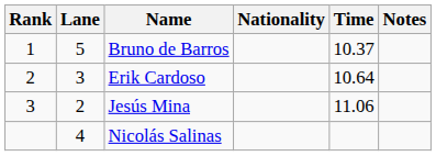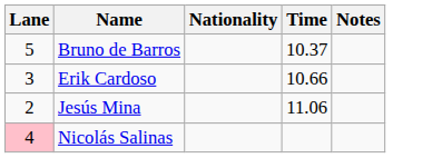 <table class="wikitable sortable" style="text-align:center">
 <tr>
-<th>Rank</th>
 <th>Lane</th>
 <th>Name</th>
 <th>Nationality</th>
 <th>Time</th>
 <th>Notes</th>
 </tr>
 <tr>
-<td>1</td>
 <td>5</td>
 <td align=left><a href='#'>Bruno de Barros</a></td>
 <td align=left></td>
 <td>10.37</td>
 <td></td>
 </tr>
 <tr>
-<td>2</td>
 <td>3</td>
 <td align=left><a href='#'>Erik Cardoso</a></td>
 <td align=left></td>
-<td>10.64</td>
+<td>10.66</td>
 <td></td>
 </tr>
 <tr>
-<td>3</td>
 <td>2</td>
 <td align=left><a href='#'>Jesús Mina</a></td>
 <td align=left></td>
 <td>11.06</td>
 <td></td>
 </tr>
 <tr>
-<td></td>
-<td>4</td>
+<td style="background: pink;">4</td>
 <td align=left><a href='#'>Nicolás Salinas</a></td>
 <td align=left></td>
 <td></td>
 <td></td>
 </tr>
 </table>
